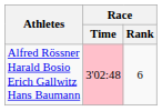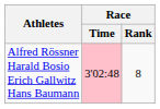 <table class="wikitable" border="1" style="font-size:90%">
 <tr>
 <th rowspan=2>Athletes</th>
 <th colspan=2>Race</th>
 </tr>
 <tr>
 <th>Time</th>
 <th>Rank</th>
 </tr>
 <tr>
 <td><a href='#'>Alfred Rössner</a><br><a href='#'>Harald Bosio</a><br><a href='#'>Erich Gallwitz</a><br><a href='#'>Hans Baumann</a></td>
 <td align=center style="background: pink;">3'02:48</td>
-<td align=center>6</td>
+<td align=center>8</td>
 </tr>
 </table>
